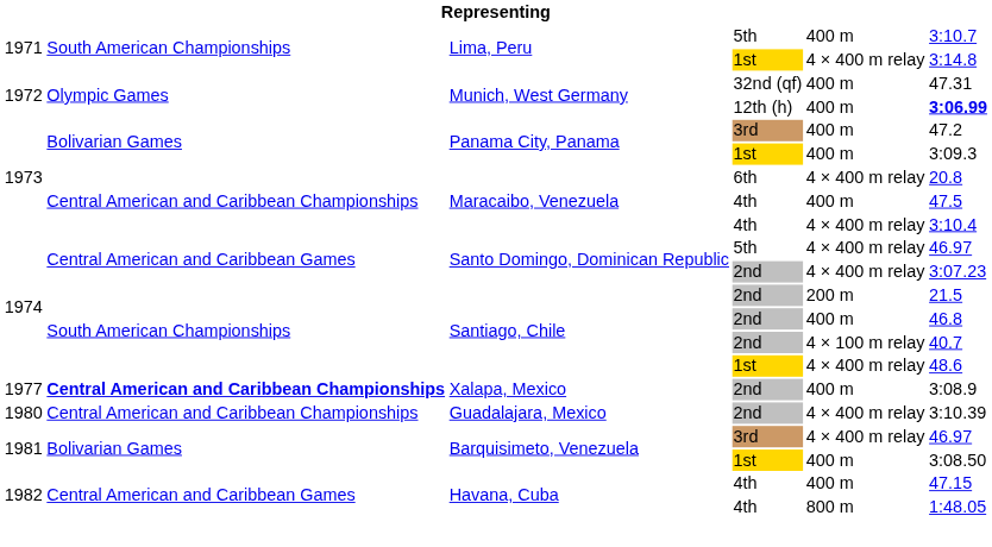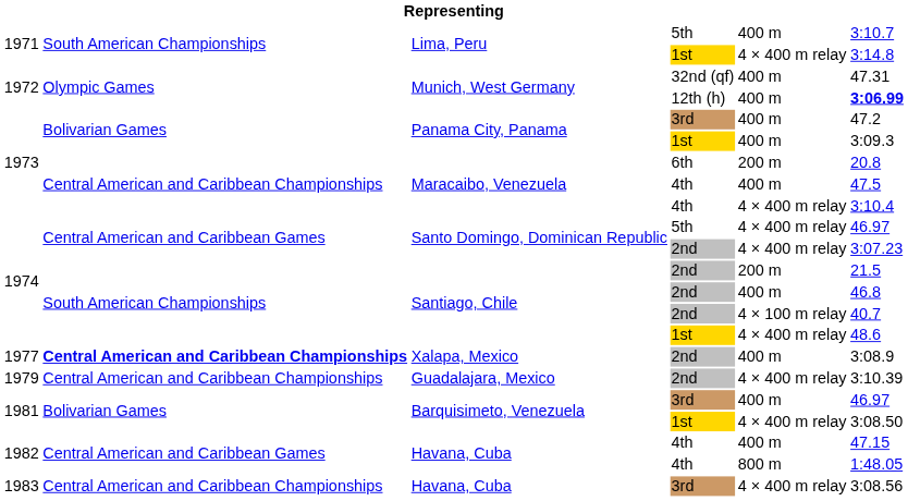 <table>
 <tr>
 <th colspan="6">Representing </th>
 </tr>
 <tr>
 <td rowspan=2>1971</td>
 <td rowspan=2><a href='#'>South American Championships</a></td>
 <td rowspan=2><a href='#'>Lima, Peru</a></td>
 <td>5th</td>
 <td>400 m</td>
 <td><a href='#'>3:10.7</a></td>
 </tr>
 <tr>
 <td bgcolor=gold>1st</td>
 <td>4 × 400 m relay</td>
 <td><a href='#'>3:14.8</a></td>
 </tr>
 <tr>
 <td rowspan=2>1972</td>
 <td rowspan=2><a href='#'>Olympic Games</a></td>
 <td rowspan=2><a href='#'>Munich, West Germany</a></td>
 <td>32nd (qf)</td>
 <td>400 m</td>
 <td>47.31</td>
 </tr>
 <tr>
 <td>12th (h)</td>
 <td>400 m</td>
 <td><strong><a href='#'>3:06.99</a></strong></td>
 </tr>
 <tr>
 <td rowspan=5>1973</td>
 <td rowspan=2><a href='#'>Bolivarian Games</a></td>
 <td rowspan=2><a href='#'>Panama City, Panama</a></td>
 <td bgcolor=cc9966>3rd</td>
 <td>400 m</td>
 <td>47.2</td>
 </tr>
 <tr>
 <td bgcolor=gold>1st</td>
 <td>400 m</td>
 <td>3:09.3</td>
 </tr>
 <tr>
 <td rowspan=3><a href='#'>Central American and Caribbean Championships</a></td>
 <td rowspan=3><a href='#'>Maracaibo, Venezuela</a></td>
 <td>6th</td>
-<td>4 × 400 m relay</td>
+<td>200 m</td>
 <td><a href='#'>20.8</a></td>
 </tr>
 <tr>
 <td>4th</td>
 <td>400 m</td>
 <td><a href='#'>47.5</a></td>
 </tr>
 <tr>
 <td>4th</td>
 <td>4 × 400 m relay</td>
 <td><a href='#'>3:10.4</a></td>
 </tr>
 <tr>
 <td rowspan=6>1974</td>
 <td rowspan=2><a href='#'>Central American and Caribbean Games</a></td>
 <td rowspan=2><a href='#'>Santo Domingo, Dominican Republic</a></td>
 <td>5th</td>
 <td>4 × 400 m relay</td>
 <td><a href='#'>46.97</a></td>
 </tr>
 <tr>
 <td bgcolor=silver>2nd</td>
 <td>4 × 400 m relay</td>
 <td><a href='#'>3:07.23</a></td>
 </tr>
 <tr>
 <td rowspan=4><a href='#'>South American Championships</a></td>
 <td rowspan=4><a href='#'>Santiago, Chile</a></td>
 <td bgcolor=silver>2nd</td>
 <td>200 m</td>
 <td><a href='#'>21.5</a></td>
 </tr>
 <tr>
 <td bgcolor=silver>2nd</td>
 <td>400 m</td>
 <td><a href='#'>46.8</a></td>
 </tr>
 <tr>
 <td bgcolor=silver>2nd</td>
 <td>4 × 100 m relay</td>
 <td><a href='#'>40.7</a></td>
 </tr>
 <tr>
 <td bgcolor=gold>1st</td>
 <td>4 × 400 m relay</td>
 <td><a href='#'>48.6</a></td>
 </tr>
 <tr>
 <td>1977</td>
 <td><strong><a href='#'>Central American and Caribbean Championships</a></strong></td>
 <td><a href='#'>Xalapa, Mexico</a></td>
 <td bgcolor=silver>2nd</td>
 <td>400 m</td>
 <td>3:08.9</td>
 </tr>
 <tr>
-<td>1980</td>
+<td>1979</td>
 <td><a href='#'>Central American and Caribbean Championships</a></td>
 <td><a href='#'>Guadalajara, Mexico</a></td>
 <td bgcolor=silver>2nd</td>
 <td>4 × 400 m relay</td>
 <td>3:10.39</td>
 </tr>
 <tr>
 <td rowspan=2>1981</td>
 <td rowspan=2><a href='#'>Bolivarian Games</a></td>
 <td rowspan=2><a href='#'>Barquisimeto, Venezuela</a></td>
 <td bgcolor=cc9966>3rd</td>
-<td>4 × 400 m relay</td>
+<td>400 m</td>
 <td><a href='#'>46.97</a></td>
 </tr>
 <tr>
 <td bgcolor=gold>1st</td>
-<td>400 m</td>
+<td>4 × 400 m relay</td>
 <td>3:08.50</td>
 </tr>
 <tr>
 <td rowspan=2>1982</td>
 <td rowspan=2><a href='#'>Central American and Caribbean Games</a></td>
 <td rowspan=2><a href='#'>Havana, Cuba</a></td>
 <td>4th</td>
 <td>400 m</td>
 <td><a href='#'>47.15</a></td>
 </tr>
 <tr>
 <td>4th</td>
 <td>800 m</td>
 <td><a href='#'>1:48.05</a></td>
 </tr>
+<tr>
+<td>1983</td>
+<td><a href='#'>Central American and Caribbean Championships</a></td>
+<td><a href='#'>Havana, Cuba</a></td>
+<td bgcolor=cc9966>3rd</td>
+<td>4 × 400 m relay</td>
+<td>3:08.56</td>
+</tr>
 </table>
